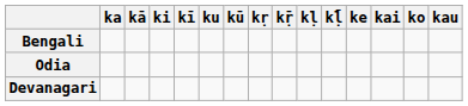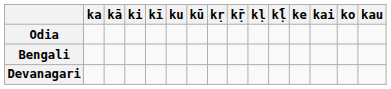 <table class=wikitable>
 <tr>
 <th></th>
 <th>ka</th>
 <th>kā</th>
 <th>ki</th>
 <th>kī</th>
 <th>ku</th>
 <th>kū</th>
 <th>kṛ</th>
 <th>kṝ</th>
 <th>kḷ</th>
 <th>kḹ</th>
 <th>ke</th>
 <th>kai</th>
 <th>ko</th>
 <th>kau</th>
 </tr>
 <tr>
-<th>Bengali</th>
+<th>Odia</th>
 <td><span></span></td>
 <td><span></span></td>
 <td><span></span></td>
 <td><span></span></td>
 <td><span></span></td>
 <td><span></span></td>
 <td><span></span></td>
 <td><span></span></td>
 <td><span></span></td>
 <td><span></span></td>
 <td><span></span></td>
 <td><span></span></td>
 <td><span></span></td>
 <td><span></span></td>
 </tr>
 <tr>
-<th>Odia</th>
+<th>Bengali</th>
 <td><span></span></td>
 <td><span></span></td>
 <td><span></span></td>
 <td><span></span></td>
 <td><span></span></td>
 <td><span></span></td>
 <td><span></span></td>
 <td><span></span></td>
 <td><span></span></td>
 <td><span></span></td>
 <td><span></span></td>
 <td><span></span></td>
 <td><span></span></td>
 <td><span></span></td>
 </tr>
 <tr>
 <th>Devanagari</th>
 <td><span></span></td>
 <td><span></span></td>
 <td><span></span></td>
 <td><span></span></td>
 <td><span></span></td>
 <td><span></span></td>
 <td><span></span></td>
 <td><span></span></td>
 <td><span></span></td>
 <td><span></span></td>
 <td><span></span></td>
 <td><span></span></td>
 <td><span></span></td>
 <td><span></span></td>
 </tr>
 </table>
